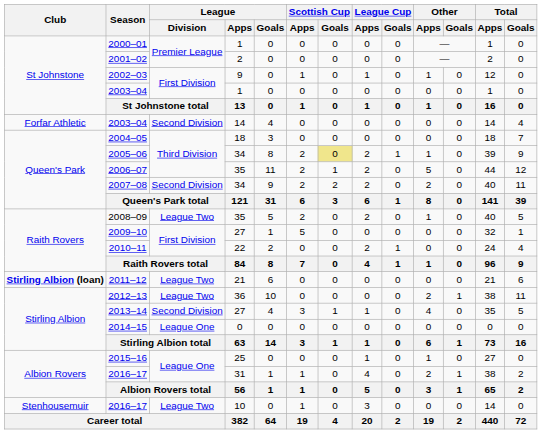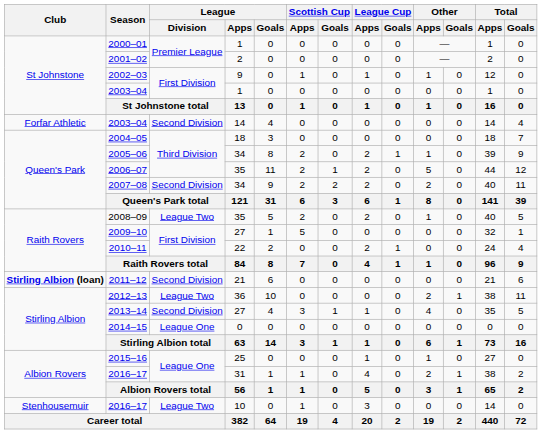 <table class="wikitable" style="text-align:center">
 <tr>
 <th rowspan="2">Club</th>
 <th rowspan="2">Season</th>
 <th colspan="3">League</th>
 <th colspan="2"><a href='#'>Scottish Cup</a></th>
 <th colspan="2"><a href='#'>League Cup</a></th>
 <th colspan="2">Other</th>
 <th colspan="2">Total</th>
 </tr>
 <tr>
 <th>Division</th>
 <th>Apps</th>
 <th>Goals</th>
 <th>Apps</th>
 <th>Goals</th>
 <th>Apps</th>
 <th>Goals</th>
 <th>Apps</th>
 <th>Goals</th>
 <th>Apps</th>
 <th>Goals</th>
 </tr>
 <tr>
 <td rowspan="5"><a href='#'>St Johnstone</a></td>
 <td><a href='#'>2000–01</a></td>
 <td rowspan="2"><a href='#'>Premier League</a></td>
 <td>1</td>
 <td>0</td>
 <td>0</td>
 <td>0</td>
 <td>0</td>
 <td>0</td>
 <td colspan="2">—</td>
 <td>1</td>
 <td>0</td>
 </tr>
 <tr>
 <td><a href='#'>2001–02</a></td>
 <td>2</td>
 <td>0</td>
 <td>0</td>
 <td>0</td>
 <td>0</td>
 <td>0</td>
 <td colspan="2">—</td>
 <td>2</td>
 <td>0</td>
 </tr>
 <tr>
 <td><a href='#'>2002–03</a></td>
 <td rowspan="2"><a href='#'>First Division</a></td>
 <td>9</td>
 <td>0</td>
 <td>1</td>
 <td>0</td>
 <td>1</td>
 <td>0</td>
 <td>1</td>
 <td>0</td>
 <td>12</td>
 <td>0</td>
 </tr>
 <tr>
 <td><a href='#'>2003–04</a></td>
 <td>1</td>
 <td>0</td>
 <td>0</td>
 <td>0</td>
 <td>0</td>
 <td>0</td>
 <td>0</td>
 <td>0</td>
 <td>1</td>
 <td>0</td>
 </tr>
 <tr>
 <th colspan="2">St Johnstone total</th>
 <th>13</th>
 <th>0</th>
 <th>1</th>
 <th>0</th>
 <th>1</th>
 <th>0</th>
 <th>1</th>
 <th>0</th>
 <th>16</th>
 <th>0</th>
 </tr>
 <tr>
 <td><a href='#'>Forfar Athletic</a></td>
 <td><a href='#'>2003–04</a></td>
 <td><a href='#'>Second Division</a></td>
 <td>14</td>
 <td>4</td>
 <td>0</td>
 <td>0</td>
 <td>0</td>
 <td>0</td>
 <td>0</td>
 <td>0</td>
 <td>14</td>
 <td>4</td>
 </tr>
 <tr>
 <td rowspan="5"><a href='#'>Queen's Park</a></td>
 <td><a href='#'>2004–05</a></td>
 <td rowspan="3"><a href='#'>Third Division</a></td>
 <td>18</td>
 <td>3</td>
 <td>0</td>
 <td>0</td>
 <td>0</td>
 <td>0</td>
 <td>0</td>
 <td>0</td>
 <td>18</td>
 <td>7</td>
 </tr>
 <tr>
 <td><a href='#'>2005–06</a></td>
 <td>34</td>
 <td>8</td>
 <td>2</td>
-<td style="background: khaki;">0</td>
+<td>0</td>
 <td>2</td>
 <td>1</td>
 <td>1</td>
 <td>0</td>
 <td>39</td>
 <td>9</td>
 </tr>
 <tr>
 <td><a href='#'>2006–07</a></td>
 <td>35</td>
 <td>11</td>
 <td>2</td>
 <td>1</td>
 <td>2</td>
 <td>0</td>
 <td>5</td>
 <td>0</td>
 <td>44</td>
 <td>12</td>
 </tr>
 <tr>
 <td><a href='#'>2007–08</a></td>
 <td><a href='#'>Second Division</a></td>
 <td>34</td>
 <td>9</td>
 <td>2</td>
 <td>2</td>
 <td>2</td>
 <td>0</td>
 <td>2</td>
 <td>0</td>
 <td>40</td>
 <td>11</td>
 </tr>
 <tr>
 <th colspan="2">Queen's Park total</th>
 <th>121</th>
 <th>31</th>
 <th>6</th>
 <th>3</th>
 <th>6</th>
 <th>1</th>
 <th>8</th>
 <th>0</th>
 <th>141</th>
 <th>39</th>
 </tr>
 <tr>
 <td rowspan="4"><a href='#'>Raith Rovers</a></td>
 <td>2008–09</td>
 <td><a href='#'>League Two</a></td>
 <td>35</td>
 <td>5</td>
 <td>2</td>
 <td>0</td>
 <td>2</td>
 <td>0</td>
 <td>1</td>
 <td>0</td>
 <td>40</td>
 <td>5</td>
 </tr>
 <tr>
 <td><a href='#'>2009–10</a></td>
 <td rowspan="2"><a href='#'>First Division</a></td>
 <td>27</td>
 <td>1</td>
 <td>5</td>
 <td>0</td>
 <td>0</td>
 <td>0</td>
 <td>0</td>
 <td>0</td>
 <td>32</td>
 <td>1</td>
 </tr>
 <tr>
 <td><a href='#'>2010–11</a></td>
 <td>22</td>
 <td>2</td>
 <td>0</td>
 <td>0</td>
 <td>2</td>
 <td>1</td>
 <td>0</td>
 <td>0</td>
 <td>24</td>
 <td>4</td>
 </tr>
 <tr>
 <th colspan="2">Raith Rovers total</th>
 <th>84</th>
 <th>8</th>
 <th>7</th>
 <th>0</th>
 <th>4</th>
 <th>1</th>
 <th>1</th>
 <th>0</th>
 <th>96</th>
 <th>9</th>
 </tr>
 <tr>
 <td><strong><a href='#'>Stirling Albion</a> (loan)</strong></td>
 <td><a href='#'>2011–12</a></td>
-<td><a href='#'>League Two</a></td>
+<td><a href='#'>Second Division</a></td>
 <td>21</td>
 <td>6</td>
 <td>0</td>
 <td>0</td>
 <td>0</td>
 <td>0</td>
 <td>0</td>
 <td>0</td>
 <td>21</td>
 <td>6</td>
 </tr>
 <tr>
 <td rowspan="4"><a href='#'>Stirling Albion</a></td>
 <td><a href='#'>2012–13</a></td>
 <td><a href='#'>League Two</a></td>
 <td>36</td>
 <td>10</td>
 <td>0</td>
 <td>0</td>
 <td>0</td>
 <td>0</td>
 <td>2</td>
 <td>1</td>
 <td>38</td>
 <td>11</td>
 </tr>
 <tr>
 <td><a href='#'>2013–14</a></td>
 <td><a href='#'>Second Division</a></td>
 <td>27</td>
 <td>4</td>
 <td>3</td>
 <td>1</td>
 <td>1</td>
 <td>0</td>
 <td>4</td>
 <td>0</td>
 <td>35</td>
 <td>5</td>
 </tr>
 <tr>
 <td><a href='#'>2014–15</a></td>
 <td><a href='#'>League One</a></td>
 <td>0</td>
 <td>0</td>
 <td>0</td>
 <td>0</td>
 <td>0</td>
 <td>0</td>
 <td>0</td>
 <td>0</td>
 <td>0</td>
 <td>0</td>
 </tr>
 <tr>
 <th colspan="2">Stirling Albion total</th>
 <th>63</th>
 <th>14</th>
 <th>3</th>
 <th>1</th>
 <th>1</th>
 <th>0</th>
 <th>6</th>
 <th>1</th>
 <th>73</th>
 <th>16</th>
 </tr>
 <tr>
 <td rowspan="3"><a href='#'>Albion Rovers</a></td>
 <td><a href='#'>2015–16</a></td>
 <td rowspan="2"><a href='#'>League One</a></td>
 <td>25</td>
 <td>0</td>
 <td>0</td>
 <td>0</td>
 <td>1</td>
 <td>0</td>
 <td>1</td>
 <td>0</td>
 <td>27</td>
 <td>0</td>
 </tr>
 <tr>
 <td><a href='#'>2016–17</a></td>
 <td>31</td>
 <td>1</td>
 <td>1</td>
 <td>0</td>
 <td>4</td>
 <td>0</td>
 <td>2</td>
 <td>1</td>
 <td>38</td>
 <td>2</td>
 </tr>
 <tr>
 <th colspan="2">Albion Rovers total</th>
 <th>56</th>
 <th>1</th>
 <th>1</th>
 <th>0</th>
 <th>5</th>
 <th>0</th>
 <th>3</th>
 <th>1</th>
 <th>65</th>
 <th>2</th>
 </tr>
 <tr>
 <td><a href='#'>Stenhousemuir</a></td>
 <td><a href='#'>2016–17</a></td>
 <td><a href='#'>League Two</a></td>
 <td>10</td>
 <td>0</td>
 <td>1</td>
 <td>0</td>
 <td>3</td>
 <td>0</td>
 <td>0</td>
 <td>0</td>
 <td>14</td>
 <td>0</td>
 </tr>
 <tr>
 <th colspan="3">Career total</th>
 <th>382</th>
 <th>64</th>
 <th>19</th>
 <th>4</th>
 <th>20</th>
 <th>2</th>
 <th>19</th>
 <th>2</th>
 <th>440</th>
 <th>72</th>
 </tr>
 </table>
